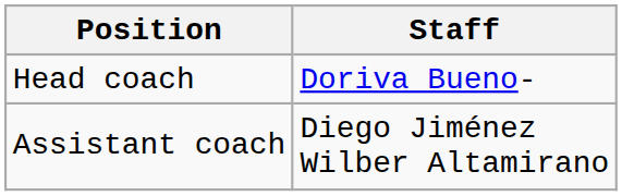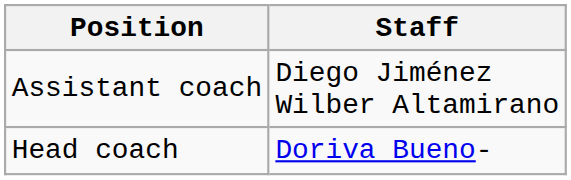 <table class="wikitable" border="1">
 <tr>
 <th>Position</th>
 <th>Staff</th>
 </tr>
 <tr>
+<td>Assistant coach</td>
+<td>Diego Jiménez <br>Wilber Altamirano<br></td>
+</tr>
+<tr>
 <td>Head coach</td>
 <td> <a href='#'>Doriva Bueno</a>-</td>
 </tr>
-<tr>
-<td>Assistant coach</td>
-<td>Diego Jiménez <br>Wilber Altamirano<br></td>
-</tr>
 </table>
